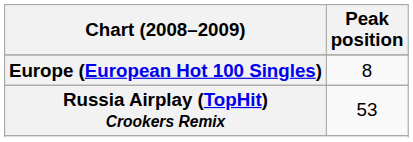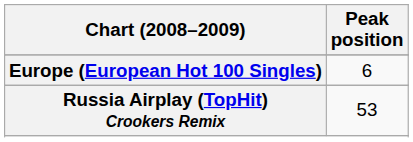 <table class="wikitable sortable plainrowheaders">
 <tr>
 <th>Chart (2008–2009)</th>
 <th>Peak<br>position</th>
 </tr>
 <tr>
 </tr>
 <tr>
 </tr>
 <tr>
 </tr>
 <tr>
 </tr>
 <tr>
 </tr>
 <tr>
 </tr>
 <tr>
 </tr>
 <tr>
 </tr>
 <tr>
 <th scope="row">Europe (<a href='#'>European Hot 100 Singles</a>)</th>
-<td style="text-align:center;">8</td>
+<td style="text-align:center;">6</td>
 </tr>
 <tr>
 </tr>
 <tr>
 </tr>
 <tr>
 </tr>
 <tr>
 </tr>
 <tr>
 </tr>
 <tr>
 </tr>
 <tr>
 </tr>
 <tr>
 </tr>
 <tr>
 </tr>
 <tr>
 <th scope="row">Russia Airplay (<a href='#'>TopHit</a>)<br><small><em>Crookers Remix</em></small></th>
 <td style="text-align:center;">53</td>
 </tr>
 <tr>
 </tr>
 <tr>
 </tr>
 <tr>
 </tr>
 <tr>
 </tr>
 <tr>
 </tr>
 <tr>
 </tr>
 <tr>
 </tr>
 <tr>
 </tr>
 <tr>
 </tr>
 <tr>
 </tr>
 <tr>
 </tr>
 </table>
